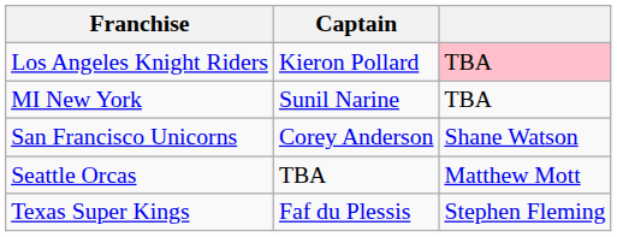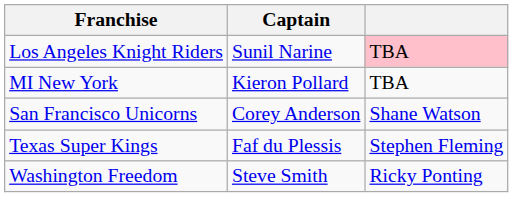 <table class="wikitable">
 <tr>
 <th scope="col">Franchise</th>
 <th scope="col">Captain</th>
 <th scope="col"></th>
 </tr>
 <tr>
 <td scope="row"><a href='#'>Los Angeles Knight Riders</a></td>
-<td><a href='#'>Kieron Pollard</a></td>
+<td><a href='#'>Sunil Narine</a></td>
 <td style="background: pink;">TBA</td>
 </tr>
 <tr>
 <td scope="row"><a href='#'>MI New York</a></td>
-<td><a href='#'>Sunil Narine</a></td>
+<td><a href='#'>Kieron Pollard</a></td>
 <td>TBA</td>
 </tr>
 <tr>
 <td scope="row"><a href='#'>San Francisco Unicorns</a></td>
 <td><a href='#'>Corey Anderson</a></td>
 <td><a href='#'>Shane Watson</a></td>
 </tr>
 <tr>
-<td scope="row"><a href='#'>Seattle Orcas</a></td>
-<td>TBA</td>
-<td><a href='#'>Matthew Mott</a></td>
-</tr>
-<tr>
 <td scope="row"><a href='#'>Texas Super Kings</a></td>
 <td><a href='#'>Faf du Plessis</a></td>
 <td><a href='#'>Stephen Fleming</a></td>
 </tr>
+<tr>
+<td scope="row"><a href='#'>Washington Freedom</a></td>
+<td><a href='#'>Steve Smith</a></td>
+<td><a href='#'>Ricky Ponting</a></td>
+</tr>
 </table>
